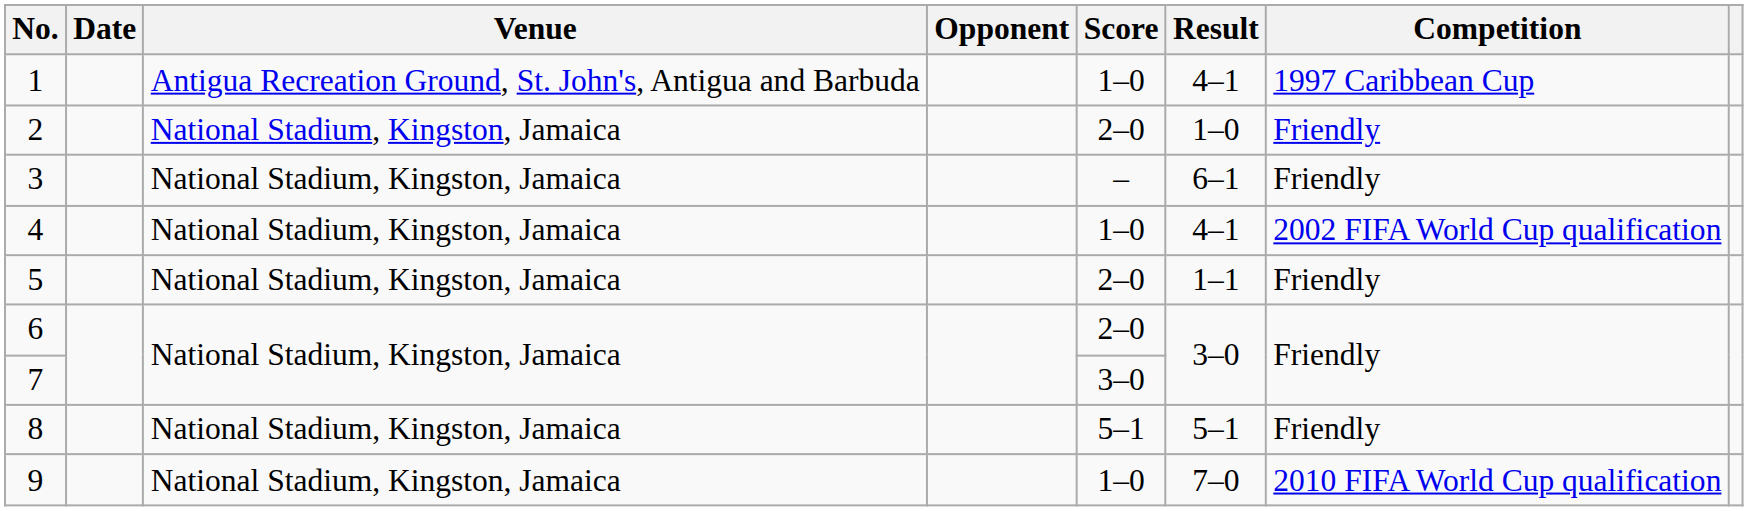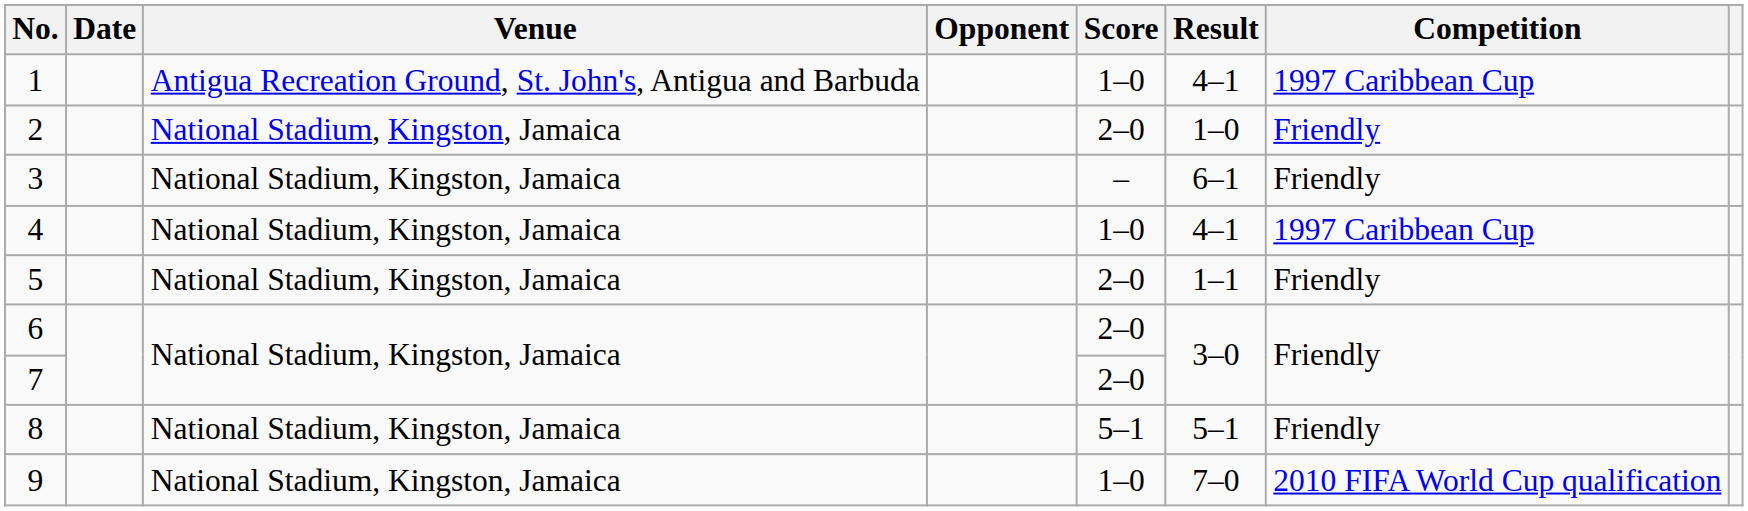 <table class="wikitable sortable">
 <tr>
 <th scope="col">No.</th>
 <th scope="col">Date</th>
 <th scope="col">Venue</th>
 <th scope="col">Opponent</th>
 <th scope="col">Score</th>
 <th scope="col">Result</th>
 <th scope="col">Competition</th>
 <th scope="col" class="unsortable"></th>
 </tr>
 <tr>
 <td style="text-align:center">1</td>
 <td></td>
 <td><a href='#'>Antigua Recreation Ground</a>, <a href='#'>St. John's</a>, Antigua and Barbuda</td>
 <td></td>
 <td style="text-align:center">1–0</td>
 <td style="text-align:center">4–1</td>
 <td><a href='#'>1997 Caribbean Cup</a></td>
 <td></td>
 </tr>
 <tr>
 <td style="text-align:center">2</td>
 <td></td>
 <td><a href='#'>National Stadium</a>, <a href='#'>Kingston</a>, Jamaica</td>
 <td></td>
 <td style="text-align:center">2–0</td>
 <td style="text-align:center">1–0</td>
 <td><a href='#'>Friendly</a></td>
 <td></td>
 </tr>
 <tr>
 <td style="text-align:center">3</td>
 <td></td>
 <td>National Stadium, Kingston, Jamaica</td>
 <td></td>
 <td style="text-align:center">–</td>
 <td style="text-align:center">6–1</td>
 <td>Friendly</td>
 <td></td>
 </tr>
 <tr>
 <td style="text-align:center">4</td>
 <td></td>
 <td>National Stadium, Kingston, Jamaica</td>
 <td></td>
 <td style="text-align:center">1–0</td>
 <td style="text-align:center">4–1</td>
-<td><a href='#'>2002 FIFA World Cup qualification</a></td>
+<td><a href='#'>1997 Caribbean Cup</a></td>
 <td></td>
 </tr>
 <tr>
 <td style="text-align:center">5</td>
 <td></td>
 <td>National Stadium, Kingston, Jamaica</td>
 <td></td>
 <td style="text-align:center">2–0</td>
 <td style="text-align:center">1–1</td>
 <td>Friendly</td>
 <td></td>
 </tr>
 <tr>
 <td style="text-align:center">6</td>
 <td rowspan="2"></td>
 <td rowspan="2">National Stadium, Kingston, Jamaica</td>
 <td rowspan="2"></td>
 <td style="text-align:center">2–0</td>
 <td rowspan="2" style="text-align:center">3–0</td>
 <td rowspan="2">Friendly</td>
 <td rowspan="2"></td>
 </tr>
 <tr>
 <td style="text-align:center">7</td>
-<td style="text-align:center">3–0</td>
+<td style="text-align:center">2–0</td>
 </tr>
 <tr>
 <td style="text-align:center">8</td>
 <td></td>
 <td>National Stadium, Kingston, Jamaica</td>
 <td></td>
 <td style="text-align:center">5–1</td>
 <td style="text-align:center">5–1</td>
 <td>Friendly</td>
 <td></td>
 </tr>
 <tr>
 <td style="text-align:center">9</td>
 <td></td>
 <td>National Stadium, Kingston, Jamaica</td>
 <td></td>
 <td style="text-align:center">1–0</td>
 <td style="text-align:center">7–0</td>
 <td><a href='#'>2010 FIFA World Cup qualification</a></td>
 <td></td>
 </tr>
 </table>
